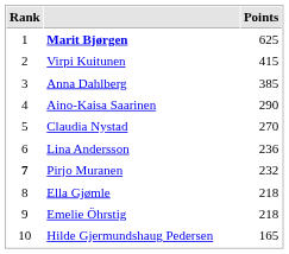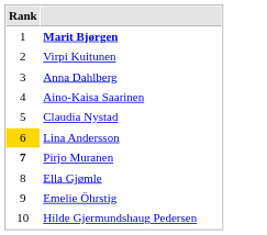 <table cellspacing="1" cellpadding="3" style="border:1px solid #AAAAAA;font-size:86%">
 <tr style="background-color: #E4E4E4;">
 <th style="border-bottom:1px solid #AAAAAA" width=10>Rank</th>
 <th style="border-bottom:1px solid #AAAAAA" width=200></th>
-<th style="border-bottom:1px solid #AAAAAA" width=20 align=right>Points</th>
 </tr>
 <tr>
 <td align=center>1</td>
 <td> <strong><a href='#'>Marit Bjørgen</a></strong></td>
-<td align=right>625</td>
 </tr>
 <tr>
 <td align=center>2</td>
 <td> <a href='#'>Virpi Kuitunen</a></td>
-<td align=right>415</td>
 </tr>
 <tr>
 <td align=center>3</td>
 <td> <a href='#'>Anna Dahlberg</a></td>
-<td align=right>385</td>
 </tr>
 <tr>
 <td align=center>4</td>
 <td> <a href='#'>Aino-Kaisa Saarinen</a></td>
-<td align=right>290</td>
 </tr>
 <tr>
 <td align=center>5</td>
 <td> <a href='#'>Claudia Nystad</a></td>
-<td align=right>270</td>
 </tr>
 <tr>
-<td align=center>6</td>
+<td align=center style="background: gold;">6</td>
 <td> <a href='#'>Lina Andersson</a></td>
-<td align=right>236</td>
 </tr>
 <tr>
 <td align=center><strong>7</strong></td>
 <td> <a href='#'>Pirjo Muranen</a></td>
-<td align=right>232</td>
 </tr>
 <tr>
 <td align=center>8</td>
 <td> <a href='#'>Ella Gjømle</a></td>
-<td align=right>218</td>
 </tr>
 <tr>
 <td align=center>9</td>
 <td> <a href='#'>Emelie Öhrstig</a></td>
-<td align=right>218</td>
 </tr>
 <tr>
 <td align=center>10</td>
 <td> <a href='#'>Hilde Gjermundshaug Pedersen</a></td>
-<td align=right>165</td>
 </tr>
 </table>
